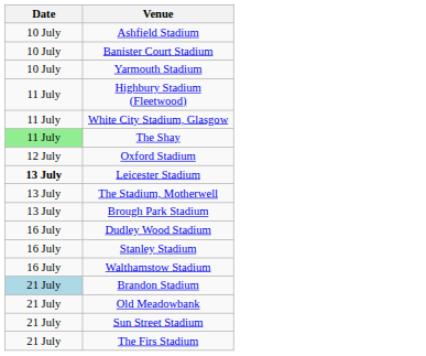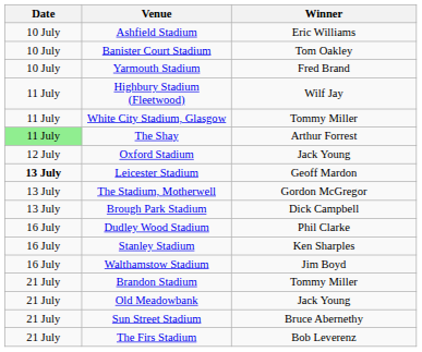 <table class="wikitable" style="text-align:center">
 <tr>
 <th width=100>Date</th>
 <th width=200>Venue</th>
+<th width=250>Winner</th>
 </tr>
 <tr>
 <td>10 July</td>
 <td><a href='#'>Ashfield Stadium</a></td>
+<td>Eric Williams</td>
 </tr>
 <tr>
 <td>10 July</td>
 <td><a href='#'>Banister Court Stadium</a></td>
+<td>Tom Oakley</td>
 </tr>
 <tr>
 <td>10 July</td>
 <td><a href='#'>Yarmouth Stadium</a></td>
+<td>Fred Brand</td>
 </tr>
 <tr>
 <td>11 July</td>
 <td><a href='#'>Highbury Stadium (Fleetwood)</a></td>
+<td>Wilf Jay</td>
 </tr>
 <tr>
 <td>11 July</td>
 <td><a href='#'>White City Stadium, Glasgow</a></td>
+<td>Tommy Miller</td>
 </tr>
 <tr>
 <td style="background: lightgreen;">11 July</td>
 <td><a href='#'>The Shay</a></td>
+<td>Arthur Forrest</td>
 </tr>
 <tr>
 <td>12 July</td>
 <td><a href='#'>Oxford Stadium</a></td>
+<td>Jack Young</td>
 </tr>
 <tr>
 <td><strong>13 July</strong></td>
 <td><a href='#'>Leicester Stadium</a></td>
+<td>Geoff Mardon</td>
 </tr>
 <tr>
 <td>13 July</td>
 <td><a href='#'>The Stadium, Motherwell</a></td>
+<td>Gordon McGregor</td>
 </tr>
 <tr>
 <td>13 July</td>
 <td><a href='#'>Brough Park Stadium</a></td>
+<td>Dick Campbell</td>
 </tr>
 <tr>
 <td>16 July</td>
 <td><a href='#'>Dudley Wood Stadium</a></td>
+<td>Phil Clarke</td>
 </tr>
 <tr>
 <td>16 July</td>
 <td><a href='#'>Stanley Stadium</a></td>
+<td>Ken Sharples</td>
 </tr>
 <tr>
 <td>16 July</td>
 <td><a href='#'>Walthamstow Stadium</a></td>
+<td>Jim Boyd</td>
 </tr>
 <tr>
-<td style="background: lightblue;">21 July</td>
+<td>21 July</td>
 <td><a href='#'>Brandon Stadium</a></td>
+<td>Tommy Miller</td>
 </tr>
 <tr>
 <td>21 July</td>
 <td><a href='#'>Old Meadowbank</a></td>
+<td>Jack Young</td>
 </tr>
 <tr>
 <td>21 July</td>
 <td><a href='#'>Sun Street Stadium</a></td>
+<td>Bruce Abernethy</td>
 </tr>
 <tr>
 <td>21 July</td>
 <td><a href='#'>The Firs Stadium</a></td>
+<td>Bob Leverenz</td>
 </tr>
 </table>
